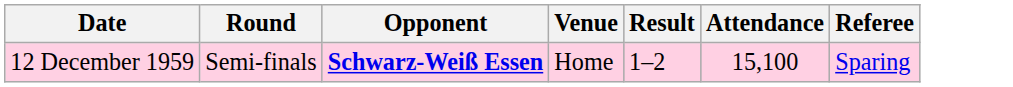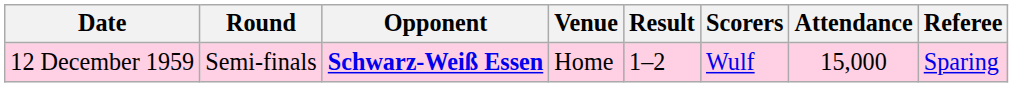 <table class="wikitable">
 <tr>
 <th>Date</th>
 <th>Round</th>
 <th>Opponent</th>
 <th>Venue</th>
 <th>Result</th>
+<th>Scorers</th>
 <th>Attendance</th>
 <th>Referee</th>
 </tr>
 <tr bgcolor = "ffd0e3">
 <td>12 December 1959</td>
 <td align="center">Semi-finals</td>
 <td><strong><a href='#'>Schwarz-Weiß Essen</a></strong></td>
 <td>Home</td>
 <td>1–2</td>
-<td align="center">15,100</td>
+<td><a href='#'>Wulf</a></td>
+<td align="center">15,000</td>
 <td><a href='#'>Sparing</a></td>
 </tr>
 </table>
